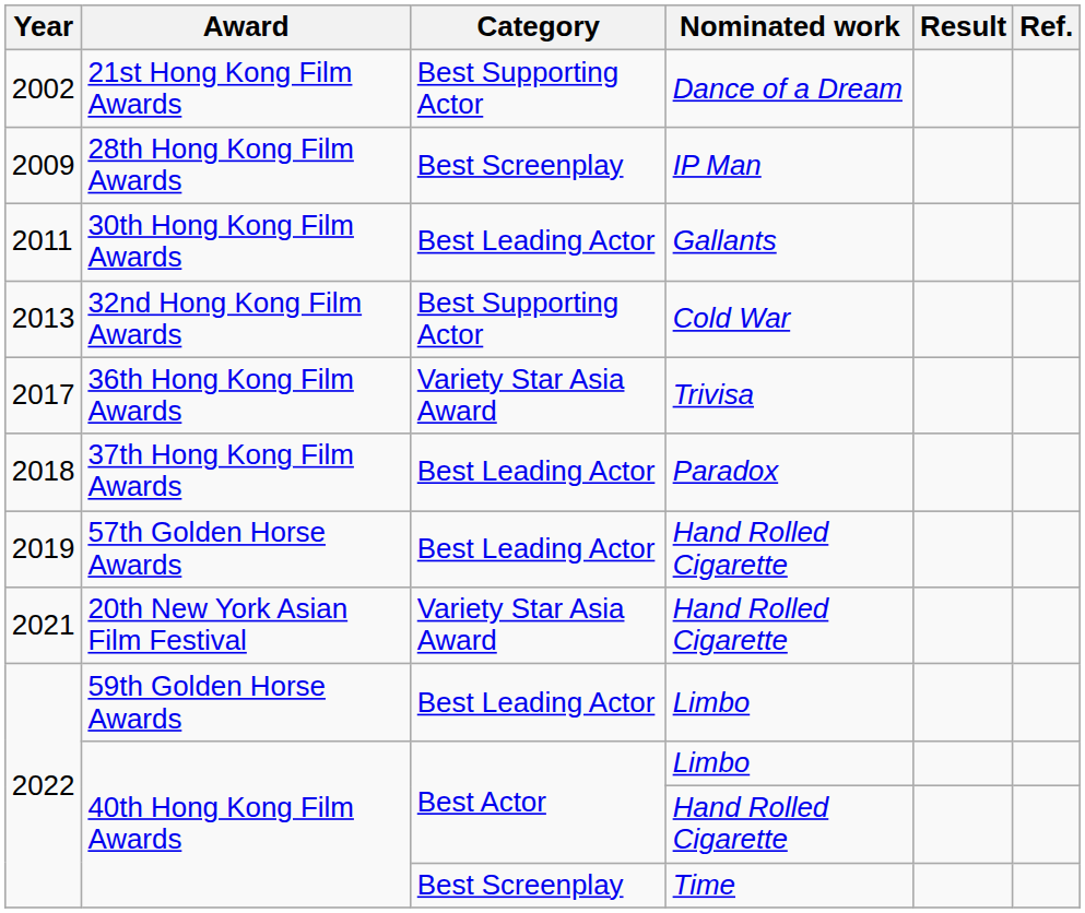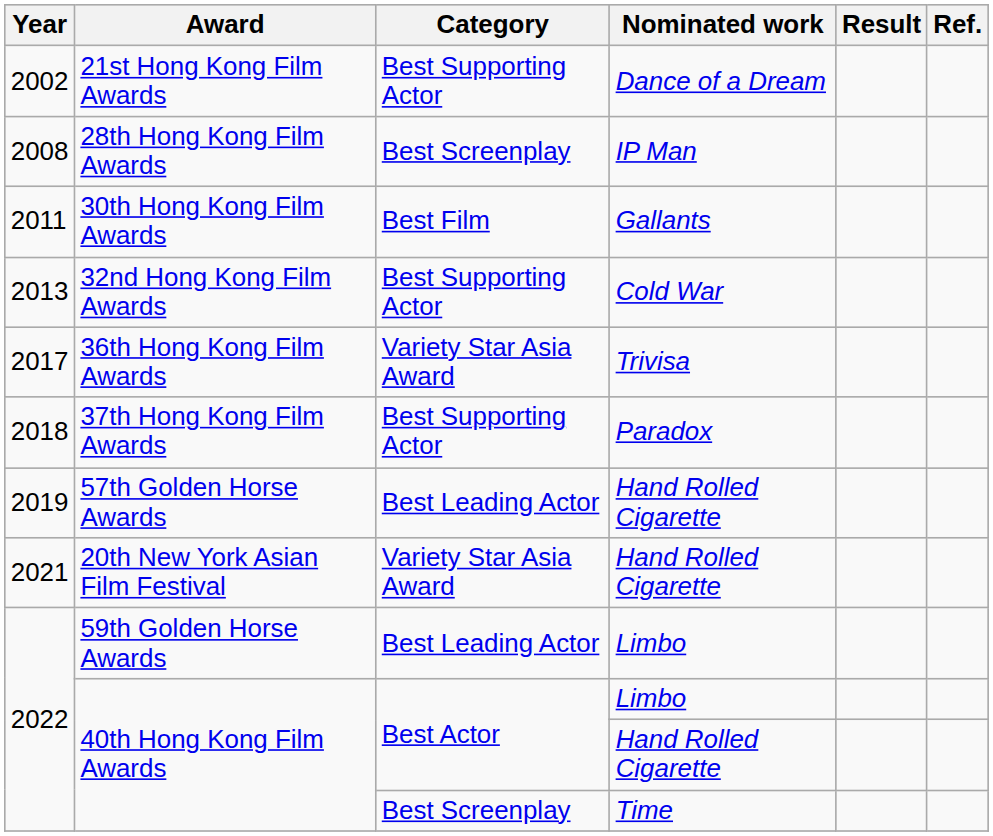 <table class="wikitable">
 <tr>
 <th>Year</th>
 <th>Award</th>
 <th>Category</th>
 <th>Nominated work</th>
 <th>Result</th>
 <th>Ref.</th>
 </tr>
 <tr>
 <td>2002</td>
 <td rowspan=1><a href='#'>21st Hong Kong Film Awards</a></td>
 <td rowspan=1><a href='#'>Best Supporting Actor</a></td>
 <td><em><a href='#'>Dance of a Dream</a></em></td>
 <td></td>
 <td></td>
 </tr>
 <tr>
-<td>2009</td>
+<td>2008</td>
 <td rowspan=1><a href='#'>28th Hong Kong Film Awards</a></td>
 <td><a href='#'>Best Screenplay</a></td>
 <td><em><a href='#'>IP Man</a></em></td>
 <td></td>
 <td></td>
 </tr>
 <tr>
 <td>2011</td>
 <td rowspan=1><a href='#'>30th Hong Kong Film Awards</a></td>
-<td><a href='#'>Best Leading Actor</a></td>
+<td rowspan=1><a href='#'>Best Film</a></td>
 <td><em><a href='#'>Gallants</a></em></td>
 <td></td>
 <td></td>
 </tr>
 <tr>
 <td>2013</td>
 <td rowspan=1><a href='#'>32nd Hong Kong Film Awards</a></td>
 <td rowspan=1><a href='#'>Best Supporting Actor</a></td>
 <td><em><a href='#'>Cold War</a></em></td>
 <td></td>
 <td></td>
 </tr>
 <tr>
 <td>2017</td>
 <td rowspan=1><a href='#'>36th Hong Kong Film Awards</a></td>
 <td><a href='#'>Variety Star Asia Award</a></td>
 <td><em><a href='#'>Trivisa</a></em></td>
 <td></td>
 <td></td>
 </tr>
 <tr>
 <td>2018</td>
 <td rowspan=1><a href='#'>37th Hong Kong Film Awards</a></td>
-<td><a href='#'>Best Leading Actor</a></td>
+<td rowspan=1><a href='#'>Best Supporting Actor</a></td>
 <td><em><a href='#'>Paradox</a></em></td>
 <td></td>
 <td></td>
 </tr>
 <tr>
 <td>2019</td>
 <td><a href='#'>57th Golden Horse Awards</a></td>
 <td><a href='#'>Best Leading Actor</a></td>
 <td><em><a href='#'>Hand Rolled Cigarette</a></em></td>
 <td></td>
 <td></td>
 </tr>
 <tr>
 <td>2021</td>
 <td><a href='#'>20th New York Asian Film Festival</a></td>
 <td><a href='#'>Variety Star Asia Award</a></td>
 <td><em><a href='#'>Hand Rolled Cigarette</a></em></td>
 <td></td>
 <td></td>
 </tr>
 <tr>
 <td rowspan=4>2022</td>
 <td><a href='#'>59th Golden Horse Awards</a></td>
 <td><a href='#'>Best Leading Actor</a></td>
 <td><em><a href='#'>Limbo</a></em></td>
 <td></td>
 <td></td>
 </tr>
 <tr>
 <td rowspan=3><a href='#'>40th Hong Kong Film Awards</a></td>
 <td rowspan=2><a href='#'>Best Actor</a></td>
 <td><em><a href='#'>Limbo</a></em></td>
 <td></td>
 <td></td>
 </tr>
 <tr>
 <td><em><a href='#'>Hand Rolled Cigarette</a></em></td>
 <td></td>
 <td></td>
 </tr>
 <tr>
 <td><a href='#'>Best Screenplay</a></td>
 <td><em><a href='#'>Time</a></em></td>
 <td></td>
 <td></td>
 </tr>
 </table>
